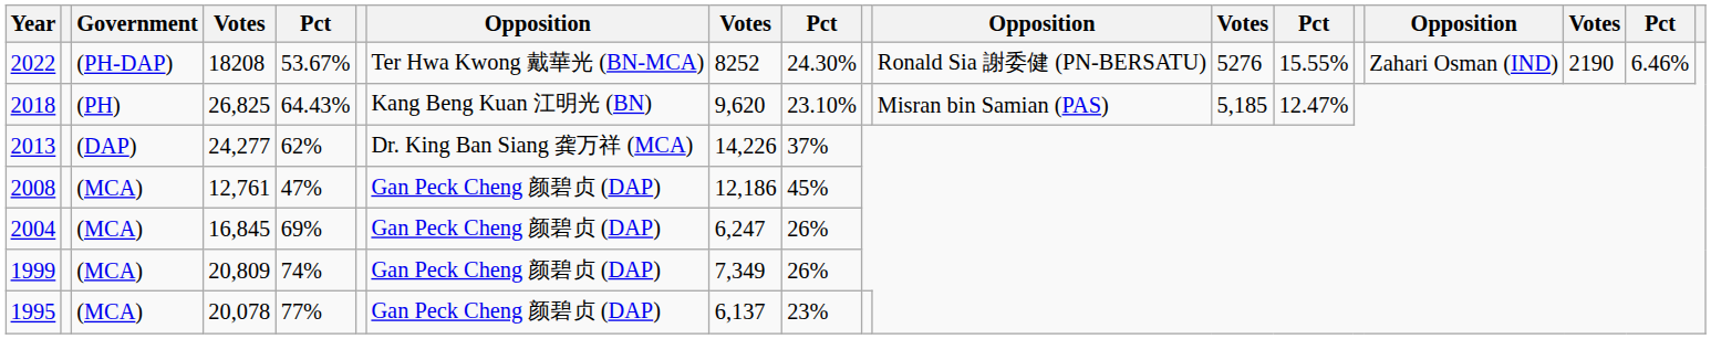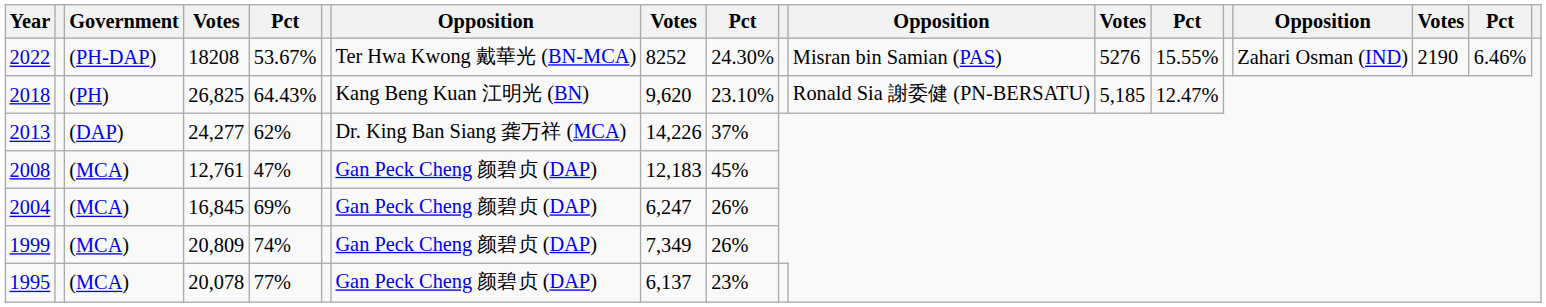 <table class="wikitable" style="margin:0.5em ; font-size:95%">
 <tr>
 <th>Year</th>
 <th></th>
 <th>Government</th>
 <th>Votes</th>
 <th>Pct</th>
 <th></th>
 <th>Opposition</th>
 <th>Votes</th>
 <th>Pct</th>
 <th></th>
 <th>Opposition</th>
 <th>Votes</th>
 <th>Pct</th>
 <th></th>
 <th>Opposition</th>
 <th>Votes</th>
 <th>Pct</th>
 <th></th>
 </tr>
 <tr>
 <td><a href='#'>2022</a></td>
 <td></td>
 <td> (<a href='#'>PH-DAP</a>)</td>
 <td>18208</td>
 <td>53.67%</td>
 <td></td>
 <td>Ter Hwa Kwong 戴華光 (<a href='#'>BN-MCA</a>)</td>
 <td>8252</td>
 <td>24.30%</td>
 <td></td>
-<td>Ronald Sia 謝委健 (PN-BERSATU)</td>
+<td>Misran bin Samian (<a href='#'>PAS</a>)</td>
 <td>5276</td>
 <td>15.55%</td>
 <td></td>
 <td>Zahari Osman (<a href='#'>IND</a>)</td>
 <td>2190</td>
 <td>6.46%</td>
 </tr>
 <tr>
 <td><a href='#'>2018</a></td>
 <td></td>
 <td> (<a href='#'>PH</a>)</td>
 <td>26,825</td>
 <td>64.43%</td>
 <td></td>
 <td>Kang Beng Kuan 江明光 (<a href='#'>BN</a>)</td>
 <td>9,620</td>
 <td>23.10%</td>
 <td></td>
-<td>Misran bin Samian (<a href='#'>PAS</a>)</td>
+<td>Ronald Sia 謝委健 (PN-BERSATU)</td>
 <td>5,185</td>
 <td>12.47%</td>
 </tr>
 <tr>
 <td><a href='#'>2013</a></td>
 <td></td>
 <td> (<a href='#'>DAP</a>)</td>
 <td>24,277</td>
 <td>62%</td>
 <td></td>
 <td>Dr. King Ban Siang 龚万祥 (<a href='#'>MCA</a>)</td>
 <td>14,226</td>
 <td>37%</td>
 </tr>
 <tr>
 <td><a href='#'>2008</a></td>
 <td></td>
 <td> (<a href='#'>MCA</a>)</td>
 <td>12,761</td>
 <td>47%</td>
 <td></td>
 <td><a href='#'>Gan Peck Cheng</a> 颜碧贞 (<a href='#'>DAP</a>)</td>
-<td>12,186</td>
+<td>12,183</td>
 <td>45%</td>
 </tr>
 <tr>
 <td><a href='#'>2004</a></td>
 <td></td>
 <td> (<a href='#'>MCA</a>)</td>
 <td>16,845</td>
 <td>69%</td>
 <td></td>
 <td><a href='#'>Gan Peck Cheng</a> 颜碧贞 (<a href='#'>DAP</a>)</td>
 <td>6,247</td>
 <td>26%</td>
 </tr>
 <tr>
 <td><a href='#'>1999</a></td>
 <td></td>
 <td> (<a href='#'>MCA</a>)</td>
 <td>20,809</td>
 <td>74%</td>
 <td></td>
 <td><a href='#'>Gan Peck Cheng</a> 颜碧贞 (<a href='#'>DAP</a>)</td>
 <td>7,349</td>
 <td>26%</td>
 </tr>
 <tr>
 <td><a href='#'>1995</a></td>
 <td></td>
 <td> (<a href='#'>MCA</a>)</td>
 <td>20,078</td>
 <td>77%</td>
 <td></td>
 <td><a href='#'>Gan Peck Cheng</a> 颜碧贞 (<a href='#'>DAP</a>)</td>
 <td>6,137</td>
 <td>23%</td>
 <td></td>
 </tr>
 </table>
